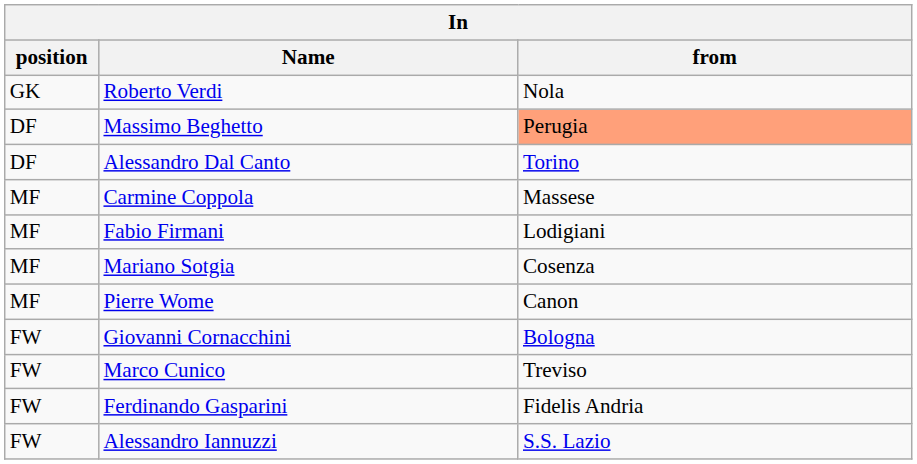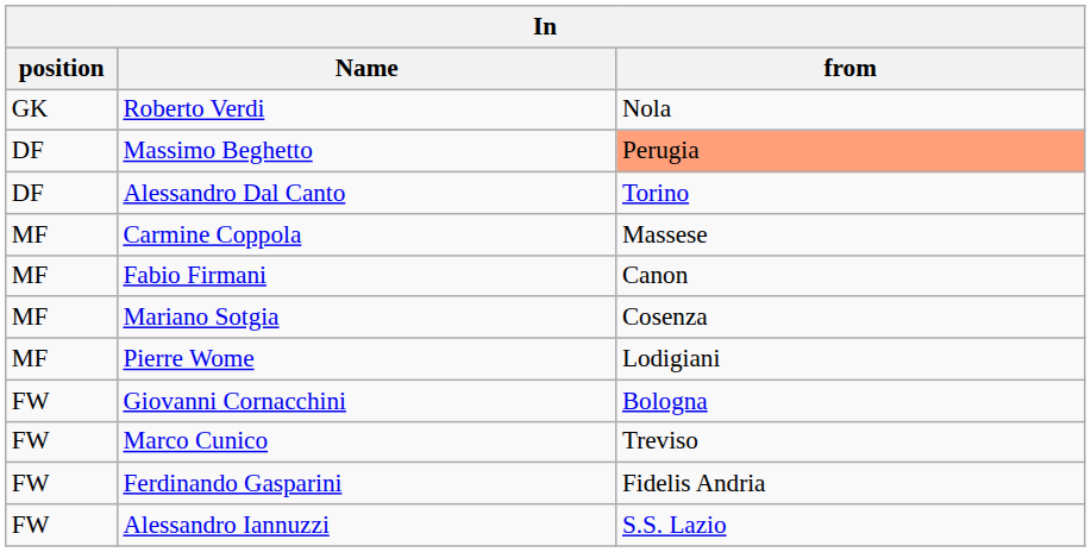 <table class="wikitable" style="font-size:90%;width:99%;">
 <tr>
 <th colspan="4">In</th>
 </tr>
 <tr>
 <th width=3%>position</th>
 <th width=32%>Name</th>
 <th width=30%>from</th>
 </tr>
 <tr>
 <td>GK</td>
 <td><a href='#'>Roberto Verdi</a></td>
 <td>Nola</td>
 </tr>
 <tr>
 <td>DF</td>
 <td><a href='#'>Massimo Beghetto</a></td>
 <td style="background: lightsalmon;">Perugia</td>
 </tr>
 <tr>
 <td>DF</td>
 <td><a href='#'>Alessandro Dal Canto</a></td>
 <td><a href='#'>Torino</a></td>
 </tr>
 <tr>
 <td>MF</td>
 <td><a href='#'>Carmine Coppola</a></td>
 <td>Massese</td>
 </tr>
 <tr>
 <td>MF</td>
 <td><a href='#'>Fabio Firmani</a></td>
-<td>Lodigiani</td>
+<td>Canon</td>
 </tr>
 <tr>
 <td>MF</td>
 <td><a href='#'>Mariano Sotgia</a></td>
 <td>Cosenza</td>
 </tr>
 <tr>
 <td>MF</td>
 <td><a href='#'>Pierre Wome</a></td>
-<td>Canon</td>
+<td>Lodigiani</td>
 </tr>
 <tr>
 <td>FW</td>
 <td><a href='#'>Giovanni Cornacchini</a></td>
 <td><a href='#'>Bologna</a></td>
 </tr>
 <tr>
 <td>FW</td>
 <td><a href='#'>Marco Cunico</a></td>
 <td>Treviso</td>
 </tr>
 <tr>
 <td>FW</td>
 <td><a href='#'>Ferdinando Gasparini</a></td>
 <td>Fidelis Andria</td>
 </tr>
 <tr>
 <td>FW</td>
 <td><a href='#'>Alessandro Iannuzzi</a></td>
 <td><a href='#'>S.S. Lazio</a></td>
 </tr>
 </table>
